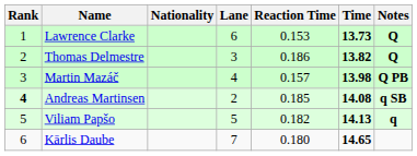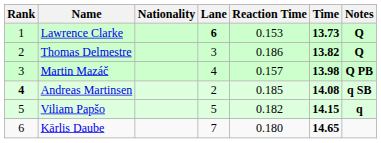 <table class="wikitable sortable" style="text-align:center">
 <tr>
 <th>Rank</th>
 <th>Name</th>
 <th>Nationality</th>
 <th>Lane</th>
 <th>Reaction Time</th>
 <th>Time</th>
 <th>Notes</th>
 </tr>
 <tr bgcolor=ccffcc>
 <td>1</td>
 <td align=left><a href='#'>Lawrence Clarke</a></td>
 <td align=left></td>
-<td>6</td>
+<td><strong>6</strong></td>
 <td>0.153</td>
 <td><strong>13.73</strong></td>
 <td><strong>Q</strong></td>
 </tr>
 <tr bgcolor=ccffcc>
 <td>2</td>
 <td align=left><a href='#'>Thomas Delmestre</a></td>
 <td align=left></td>
 <td>3</td>
 <td>0.186</td>
 <td><strong>13.82</strong></td>
 <td><strong>Q</strong></td>
 </tr>
 <tr bgcolor=ccffcc>
 <td>3</td>
 <td align=left><a href='#'>Martin Mazáč</a></td>
 <td align=left></td>
 <td>4</td>
 <td>0.157</td>
 <td><strong>13.98</strong></td>
 <td><strong>Q PB</strong></td>
 </tr>
 <tr bgcolor=ddffdd>
 <td><strong>4</strong></td>
 <td align=left><a href='#'>Andreas Martinsen</a></td>
 <td align=left></td>
 <td>2</td>
 <td>0.185</td>
 <td><strong>14.08</strong></td>
 <td><strong>q SB</strong></td>
 </tr>
 <tr bgcolor=ddffdd>
 <td>5</td>
 <td align=left><a href='#'>Viliam Papšo</a></td>
 <td align=left></td>
 <td>5</td>
 <td>0.182</td>
-<td><strong>14.13</strong></td>
+<td><strong>14.15</strong></td>
 <td><strong>q</strong></td>
 </tr>
 <tr>
 <td>6</td>
 <td align=left><a href='#'>Kārlis Daube</a></td>
 <td align=left></td>
 <td>7</td>
 <td>0.180</td>
 <td><strong>14.65</strong></td>
 <td></td>
 </tr>
 </table>
